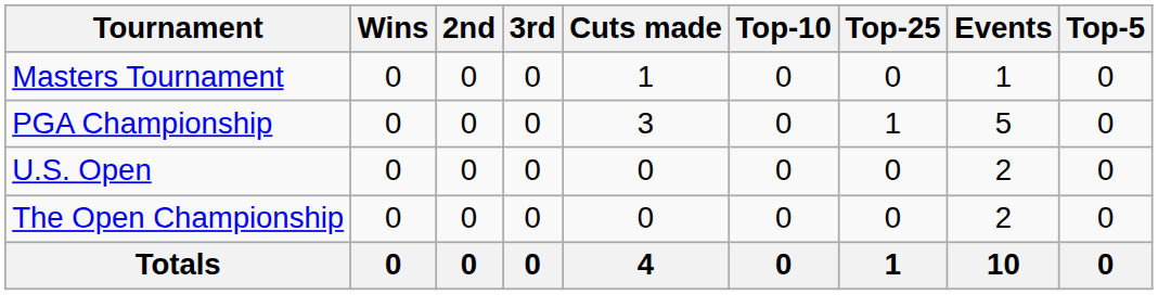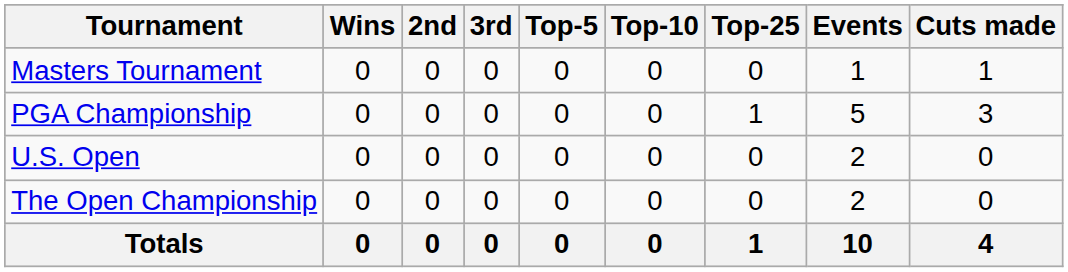 <table class=wikitable style=text-align:center>
 <tr>
 <th>Tournament</th>
 <th>Wins</th>
 <th>2nd</th>
 <th>3rd</th>
-<th>Cuts made</th>
+<th>Top-5</th>
 <th>Top-10</th>
 <th>Top-25</th>
 <th>Events</th>
-<th>Top-5</th>
+<th>Cuts made</th>
 </tr>
 <tr>
 <td align=left><a href='#'>Masters Tournament</a></td>
 <td>0</td>
 <td>0</td>
 <td>0</td>
-<td>1</td>
+<td>0</td>
 <td>0</td>
 <td>0</td>
 <td>1</td>
-<td>0</td>
+<td>1</td>
 </tr>
 <tr>
 <td align=left><a href='#'>PGA Championship</a></td>
 <td>0</td>
 <td>0</td>
 <td>0</td>
-<td>3</td>
+<td>0</td>
 <td>0</td>
 <td>1</td>
 <td>5</td>
-<td>0</td>
+<td>3</td>
 </tr>
 <tr>
 <td align=left><a href='#'>U.S. Open</a></td>
 <td>0</td>
 <td>0</td>
 <td>0</td>
 <td>0</td>
 <td>0</td>
 <td>0</td>
 <td>2</td>
 <td>0</td>
 </tr>
 <tr>
 <td align=left><a href='#'>The Open Championship</a></td>
 <td>0</td>
 <td>0</td>
 <td>0</td>
 <td>0</td>
 <td>0</td>
 <td>0</td>
 <td>2</td>
 <td>0</td>
 </tr>
 <tr>
 <th>Totals</th>
 <th>0</th>
 <th>0</th>
 <th>0</th>
-<th>4</th>
+<th>0</th>
 <th>0</th>
 <th>1</th>
 <th>10</th>
-<th>0</th>
+<th>4</th>
 </tr>
 </table>
